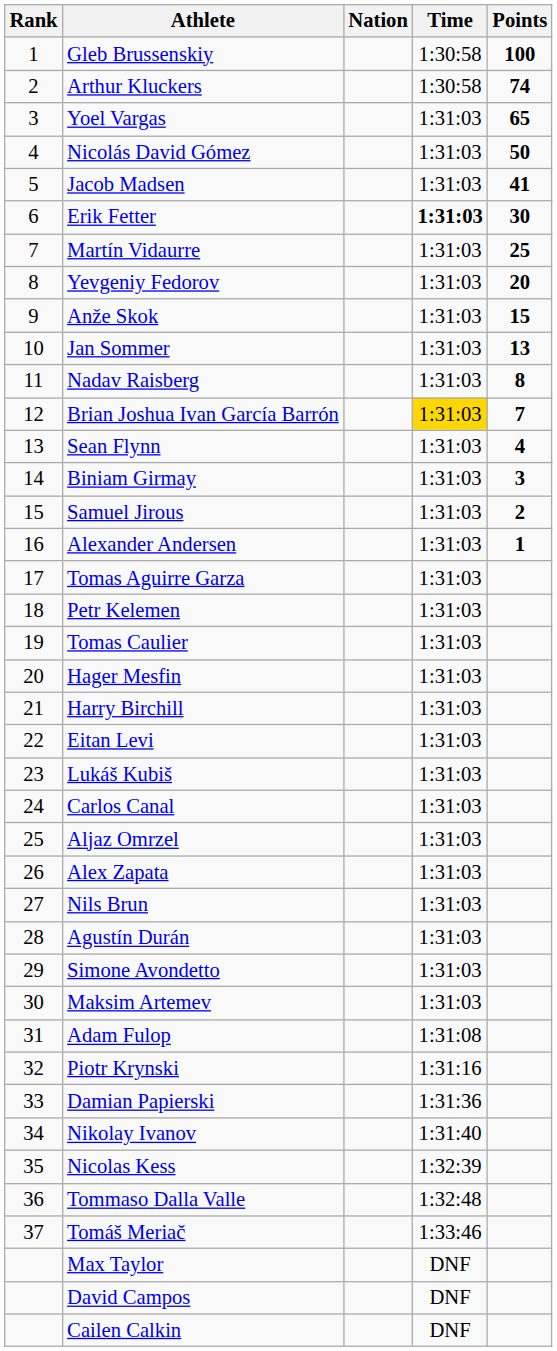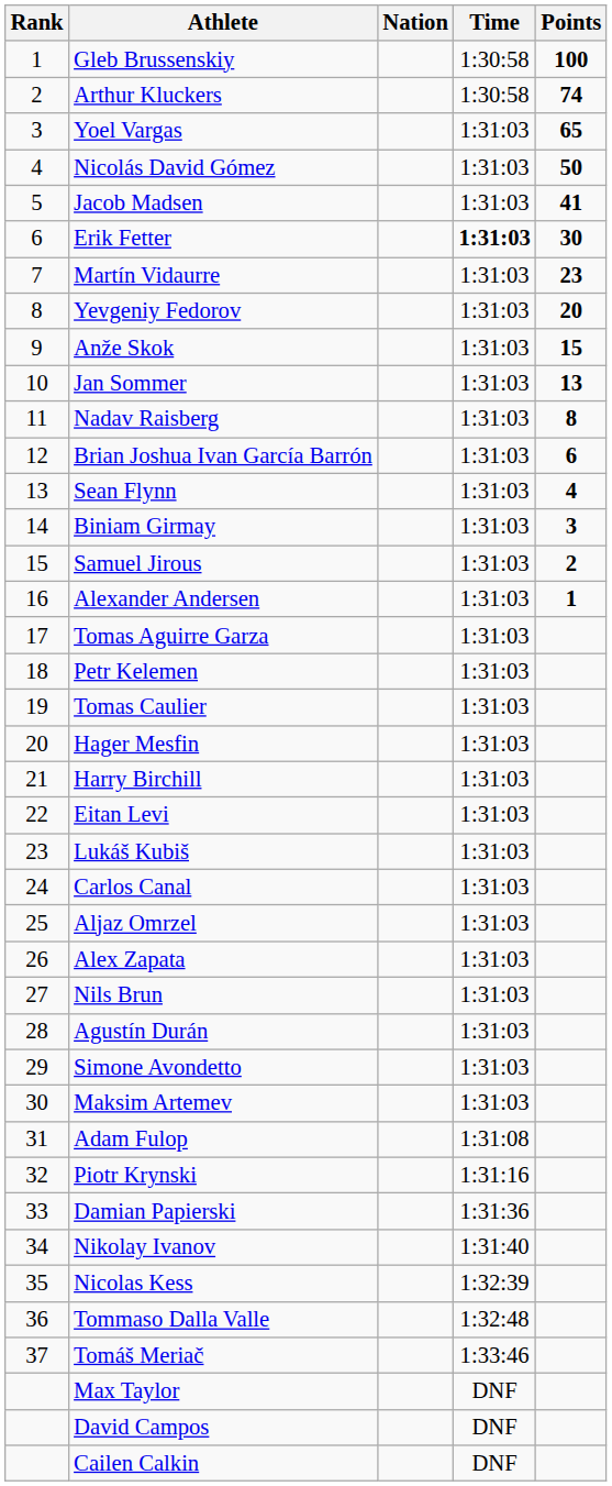 <table class="wikitable sortable" style="text-align:center">
 <tr>
 <th>Rank</th>
 <th>Athlete</th>
 <th>Nation</th>
 <th>Time</th>
 <th>Points</th>
 </tr>
 <tr>
 <td>1</td>
 <td align=left><a href='#'>Gleb Brussenskiy</a></td>
 <td align=left></td>
 <td>1:30:58</td>
 <td><strong>100</strong></td>
 </tr>
 <tr>
 <td>2</td>
 <td align=left><a href='#'>Arthur Kluckers</a></td>
 <td align=left></td>
 <td>1:30:58</td>
 <td><strong>74</strong></td>
 </tr>
 <tr>
 <td>3</td>
 <td align=left><a href='#'>Yoel Vargas</a></td>
 <td align=left></td>
 <td>1:31:03</td>
 <td><strong>65</strong></td>
 </tr>
 <tr>
 <td>4</td>
 <td align=left><a href='#'>Nicolás David Gómez</a></td>
 <td align=left></td>
 <td>1:31:03</td>
 <td><strong>50</strong></td>
 </tr>
 <tr>
 <td>5</td>
 <td align=left><a href='#'>Jacob Madsen</a></td>
 <td align=left></td>
 <td>1:31:03</td>
 <td><strong>41</strong></td>
 </tr>
 <tr>
 <td>6</td>
 <td align=left><a href='#'>Erik Fetter</a></td>
 <td align=left></td>
 <td><strong>1:31:03</strong></td>
 <td><strong>30</strong></td>
 </tr>
 <tr>
 <td>7</td>
 <td align=left><a href='#'>Martín Vidaurre</a></td>
 <td align=left></td>
 <td>1:31:03</td>
-<td><strong>25</strong></td>
+<td><strong>23</strong></td>
 </tr>
 <tr>
 <td>8</td>
 <td align=left><a href='#'>Yevgeniy Fedorov</a></td>
 <td align=left></td>
 <td>1:31:03</td>
 <td><strong>20</strong></td>
 </tr>
 <tr>
 <td>9</td>
 <td align=left><a href='#'>Anže Skok</a></td>
 <td align=left></td>
 <td>1:31:03</td>
 <td><strong>15</strong></td>
 </tr>
 <tr>
 <td>10</td>
 <td align=left><a href='#'>Jan Sommer</a></td>
 <td align=left></td>
 <td>1:31:03</td>
 <td><strong>13</strong></td>
 </tr>
 <tr>
 <td>11</td>
 <td align=left><a href='#'>Nadav Raisberg</a></td>
 <td align=left></td>
 <td>1:31:03</td>
 <td><strong>8</strong></td>
 </tr>
 <tr>
 <td>12</td>
 <td align=left><a href='#'>Brian Joshua Ivan García Barrón</a></td>
 <td align=left></td>
-<td style="background: gold;">1:31:03</td>
-<td><strong>7</strong></td>
+<td>1:31:03</td>
+<td><strong>6</strong></td>
 </tr>
 <tr>
 <td>13</td>
 <td align=left><a href='#'>Sean Flynn</a></td>
 <td align=left></td>
 <td>1:31:03</td>
 <td><strong>4</strong></td>
 </tr>
 <tr>
 <td>14</td>
 <td align=left><a href='#'>Biniam Girmay</a></td>
 <td align=left></td>
 <td>1:31:03</td>
 <td><strong>3</strong></td>
 </tr>
 <tr>
 <td>15</td>
 <td align=left><a href='#'>Samuel Jirous</a></td>
 <td align=left></td>
 <td>1:31:03</td>
 <td><strong>2</strong></td>
 </tr>
 <tr>
 <td>16</td>
 <td align=left><a href='#'>Alexander Andersen</a></td>
 <td align=left></td>
 <td>1:31:03</td>
 <td><strong>1</strong></td>
 </tr>
 <tr>
 <td>17</td>
 <td align=left><a href='#'>Tomas Aguirre Garza</a></td>
 <td align=left></td>
 <td>1:31:03</td>
 <td></td>
 </tr>
 <tr>
 <td>18</td>
 <td align=left><a href='#'>Petr Kelemen</a></td>
 <td align=left></td>
 <td>1:31:03</td>
 <td></td>
 </tr>
 <tr>
 <td>19</td>
 <td align=left><a href='#'>Tomas Caulier</a></td>
 <td align=left></td>
 <td>1:31:03</td>
 <td></td>
 </tr>
 <tr>
 <td>20</td>
 <td align=left><a href='#'>Hager Mesfin</a></td>
 <td align=left></td>
 <td>1:31:03</td>
 <td></td>
 </tr>
 <tr>
 <td>21</td>
 <td align=left><a href='#'>Harry Birchill</a></td>
 <td align=left></td>
 <td>1:31:03</td>
 <td></td>
 </tr>
 <tr>
 <td>22</td>
 <td align=left><a href='#'>Eitan Levi</a></td>
 <td align=left></td>
 <td>1:31:03</td>
 <td></td>
 </tr>
 <tr>
 <td>23</td>
 <td align=left><a href='#'>Lukáš Kubiš</a></td>
 <td align=left></td>
 <td>1:31:03</td>
 <td></td>
 </tr>
 <tr>
 <td>24</td>
 <td align=left><a href='#'>Carlos Canal</a></td>
 <td align=left></td>
 <td>1:31:03</td>
 <td></td>
 </tr>
 <tr>
 <td>25</td>
 <td align=left><a href='#'>Aljaz Omrzel</a></td>
 <td align=left></td>
 <td>1:31:03</td>
 <td></td>
 </tr>
 <tr>
 <td>26</td>
 <td align=left><a href='#'>Alex Zapata</a></td>
 <td align=left></td>
 <td>1:31:03</td>
 <td></td>
 </tr>
 <tr>
 <td>27</td>
 <td align=left><a href='#'>Nils Brun</a></td>
 <td align=left></td>
 <td>1:31:03</td>
 <td></td>
 </tr>
 <tr>
 <td>28</td>
 <td align=left><a href='#'>Agustín Durán</a></td>
 <td align=left></td>
 <td>1:31:03</td>
 <td></td>
 </tr>
 <tr>
 <td>29</td>
 <td align=left><a href='#'>Simone Avondetto</a></td>
 <td align=left></td>
 <td>1:31:03</td>
 <td></td>
 </tr>
 <tr>
 <td>30</td>
 <td align=left><a href='#'>Maksim Artemev</a></td>
 <td align=left></td>
 <td>1:31:03</td>
 <td></td>
 </tr>
 <tr>
 <td>31</td>
 <td align=left><a href='#'>Adam Fulop</a></td>
 <td align=left></td>
 <td>1:31:08</td>
 <td></td>
 </tr>
 <tr>
 <td>32</td>
 <td align=left><a href='#'>Piotr Krynski</a></td>
 <td align=left></td>
 <td>1:31:16</td>
 <td></td>
 </tr>
 <tr>
 <td>33</td>
 <td align=left><a href='#'>Damian Papierski</a></td>
 <td align=left></td>
 <td>1:31:36</td>
 <td></td>
 </tr>
 <tr>
 <td>34</td>
 <td align=left><a href='#'>Nikolay Ivanov</a></td>
 <td align=left></td>
 <td>1:31:40</td>
 <td></td>
 </tr>
 <tr>
 <td>35</td>
 <td align=left><a href='#'>Nicolas Kess</a></td>
 <td align=left></td>
 <td>1:32:39</td>
 <td></td>
 </tr>
 <tr>
 <td>36</td>
 <td align=left><a href='#'>Tommaso Dalla Valle</a></td>
 <td align=left></td>
 <td>1:32:48</td>
 <td></td>
 </tr>
 <tr>
 <td>37</td>
 <td align=left><a href='#'>Tomáš Meriač</a></td>
 <td align=left></td>
 <td>1:33:46</td>
 <td></td>
 </tr>
 <tr>
 <td></td>
 <td align=left><a href='#'>Max Taylor</a></td>
 <td align=left></td>
 <td>DNF</td>
 <td></td>
 </tr>
 <tr>
 <td></td>
 <td align=left><a href='#'>David Campos</a></td>
 <td align=left></td>
 <td>DNF</td>
 <td></td>
 </tr>
 <tr>
 <td></td>
 <td align=left><a href='#'>Cailen Calkin</a></td>
 <td align=left></td>
 <td>DNF</td>
 <td></td>
 </tr>
 </table>
